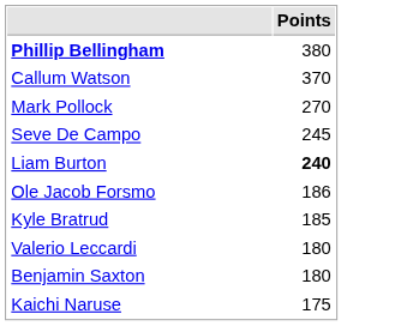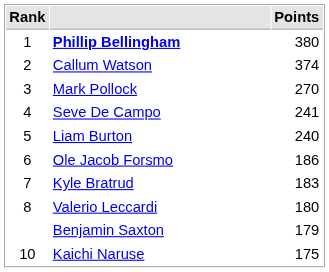 <table cellspacing="1" cellpadding="3" style="border:1px solid #AAAAAA;font-size:86%">
 <tr style="background-color: #E4E4E4;">
+<th style="border-bottom:1px solid #AAAAAA" width=10>Rank</th>
 <th style="border-bottom:1px solid #AAAAAA" width=200></th>
 <th style="border-bottom:1px solid #AAAAAA" width=20 align=right>Points</th>
 </tr>
 <tr>
+<td align=center>1</td>
 <td> <strong><a href='#'>Phillip Bellingham</a></strong></td>
 <td align=right>380</td>
 </tr>
 <tr>
+<td align=center>2</td>
 <td> <a href='#'>Callum Watson</a></td>
-<td align=right>370</td>
+<td align=right>374</td>
 </tr>
 <tr>
+<td align=center>3</td>
 <td> <a href='#'>Mark Pollock</a></td>
 <td align=right>270</td>
 </tr>
 <tr>
+<td align=center>4</td>
 <td> <a href='#'>Seve De Campo</a></td>
-<td align=right>245</td>
+<td align=right>241</td>
 </tr>
 <tr>
+<td align=center>5</td>
 <td> <a href='#'>Liam Burton</a></td>
-<td align=right><strong>240</strong></td>
+<td align=right>240</td>
 </tr>
 <tr>
+<td align=center>6</td>
 <td> <a href='#'>Ole Jacob Forsmo</a></td>
 <td align=right>186</td>
 </tr>
 <tr>
+<td align=center>7</td>
 <td> <a href='#'>Kyle Bratrud</a></td>
-<td align=right>185</td>
+<td align=right>183</td>
 </tr>
 <tr>
+<td align=center>8</td>
 <td> <a href='#'>Valerio Leccardi</a></td>
 <td align=right>180</td>
 </tr>
 <tr>
+<td align=center></td>
 <td> <a href='#'>Benjamin Saxton</a></td>
-<td align=right>180</td>
+<td align=right>179</td>
 </tr>
 <tr>
+<td align=center>10</td>
 <td> <a href='#'>Kaichi Naruse</a></td>
 <td align=right>175</td>
 </tr>
 </table>
